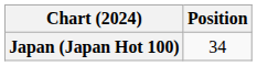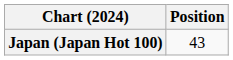 <table class="wikitable plainrowheaders" style="text-align:center">
 <tr>
 <th scope="col">Chart (2024)</th>
 <th scope="col">Position</th>
 </tr>
 <tr>
 <th scope="row">Japan (Japan Hot 100)</th>
-<td>34</td>
+<td>43</td>
 </tr>
 </table>
